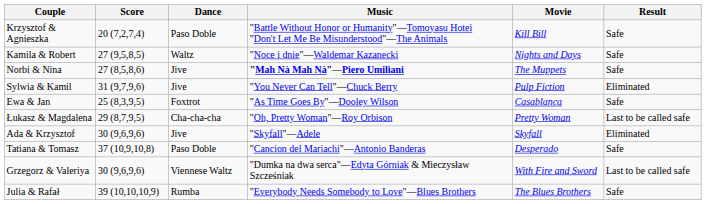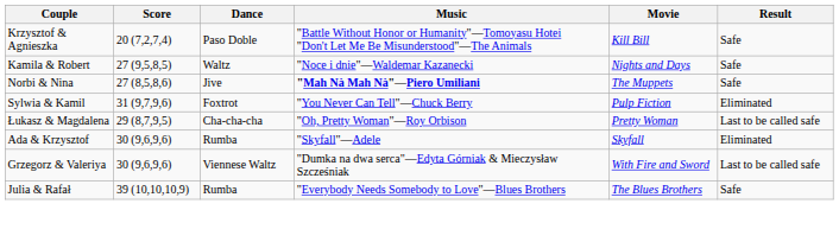 <table class="wikitable">
 <tr>
 <th width="140">Couple</th>
 <th width="110">Score</th>
 <th width="120">Dance</th>
 <th width="420">Music</th>
 <th width="140">Movie</th>
 <th width="150">Result</th>
 </tr>
 <tr>
 <td>Krzysztof & Agnieszka</td>
 <td>20 (7,2,7,4)</td>
 <td>Paso Doble</td>
 <td>"<a href='#'>Battle Without Honor or Humanity</a>"—<a href='#'>Tomoyasu Hotei</a><br>"<a href='#'>Don't Let Me Be Misunderstood</a>"—<a href='#'>The Animals</a></td>
 <td><em><a href='#'>Kill Bill</a></em></td>
 <td>Safe</td>
 </tr>
 <tr>
 <td>Kamila & Robert</td>
 <td>27 (9,5,8,5)</td>
 <td>Waltz</td>
 <td>"<a href='#'>Noce i dnie</a>"—<a href='#'>Waldemar Kazanecki</a></td>
 <td><em><a href='#'>Nights and Days</a></em></td>
 <td>Safe</td>
 </tr>
 <tr>
 <td>Norbi & Nina</td>
 <td>27 (8,5,8,6)</td>
 <td>Jive</td>
 <td><strong>"<a href='#'>Mah Nà Mah Nà</a>"—<a href='#'>Piero Umiliani</a></strong></td>
 <td><a href='#'><em>The Muppets</em></a></td>
 <td>Safe</td>
 </tr>
 <tr>
 <td>Sylwia & Kamil</td>
 <td>31 (9,7,9,6)</td>
-<td>Jive</td>
+<td>Foxtrot</td>
 <td>"<a href='#'>You Never Can Tell</a>"—<a href='#'>Chuck Berry</a></td>
 <td><em><a href='#'>Pulp Fiction</a></em></td>
 <td>Eliminated</td>
-</tr>
-<tr>
-<td>Ewa & Jan</td>
-<td>25 (8,3,9,5)</td>
-<td>Foxtrot</td>
-<td>"<a href='#'>As Time Goes By</a>"—<a href='#'>Dooley Wilson</a></td>
-<td><a href='#'><em>Casablanca</em></a></td>
-<td>Safe</td>
 </tr>
 <tr>
 <td>Łukasz & Magdalena</td>
 <td>29 (8,7,9,5)</td>
 <td>Cha-cha-cha</td>
 <td>"<a href='#'>Oh, Pretty Woman</a>"—<a href='#'>Roy Orbison</a></td>
 <td><em><a href='#'>Pretty Woman</a></em></td>
 <td>Last to be called safe</td>
 </tr>
 <tr>
 <td>Ada & Krzysztof</td>
 <td>30 (9,6,9,6)</td>
-<td>Jive</td>
+<td>Rumba</td>
 <td>"<a href='#'>Skyfall</a>"—<a href='#'>Adele</a></td>
 <td><em><a href='#'>Skyfall</a></em></td>
 <td>Eliminated</td>
-</tr>
-<tr>
-<td>Tatiana & Tomasz</td>
-<td>37 (10,9,10,8)</td>
-<td>Paso Doble</td>
-<td>"<a href='#'>Cancion del Mariachi</a>"—<a href='#'>Antonio Banderas</a></td>
-<td><a href='#'><em>Desperado</em></a></td>
-<td>Safe</td>
 </tr>
 <tr>
 <td>Grzegorz & Valeriya</td>
 <td>30 (9,6,9,6)</td>
 <td>Viennese Waltz</td>
 <td>"Dumka na dwa serca"—<a href='#'>Edyta Górniak</a> & Mieczysław Szcześniak</td>
 <td><a href='#'><em>With Fire and Sword</em></a></td>
 <td>Last to be called safe</td>
 </tr>
 <tr>
 <td>Julia & Rafał</td>
 <td>39 (10,10,10,9)</td>
 <td>Rumba</td>
 <td>"<a href='#'>Everybody Needs Somebody to Love</a>"—<a href='#'>Blues Brothers</a></td>
 <td><a href='#'><em>The Blues Brothers</em></a></td>
 <td>Safe</td>
 </tr>
 </table>
